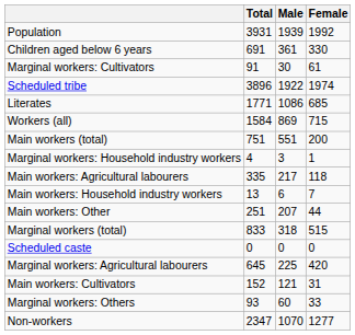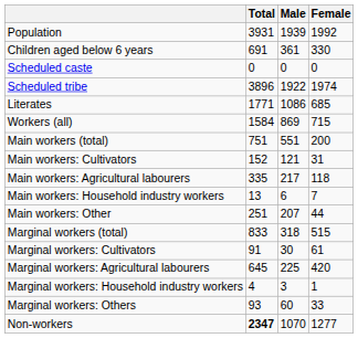 <table class="wikitable sortable">
 <tr>
 <th></th>
 <th>Total</th>
 <th>Male</th>
 <th>Female</th>
 </tr>
 <tr>
 <td>Population</td>
 <td>3931</td>
 <td>1939</td>
 <td>1992</td>
 </tr>
 <tr>
 <td>Children aged below 6 years</td>
 <td>691</td>
 <td>361</td>
 <td>330</td>
 </tr>
 <tr>
-<td>Marginal workers: Cultivators</td>
-<td>91</td>
-<td>30</td>
-<td>61</td>
+<td><a href='#'>Scheduled caste</a></td>
+<td>0</td>
+<td>0</td>
+<td>0</td>
 </tr>
 <tr>
 <td><a href='#'>Scheduled tribe</a></td>
 <td>3896</td>
 <td>1922</td>
 <td>1974</td>
 </tr>
 <tr>
 <td>Literates</td>
 <td>1771</td>
 <td>1086</td>
 <td>685</td>
 </tr>
 <tr>
 <td>Workers (all)</td>
 <td>1584</td>
 <td>869</td>
 <td>715</td>
 </tr>
 <tr>
 <td>Main workers (total)</td>
 <td>751</td>
 <td>551</td>
 <td>200</td>
 </tr>
 <tr>
-<td>Marginal workers: Household industry workers</td>
-<td>4</td>
-<td>3</td>
-<td>1</td>
+<td>Main workers: Cultivators</td>
+<td>152</td>
+<td>121</td>
+<td>31</td>
 </tr>
 <tr>
 <td>Main workers: Agricultural labourers</td>
 <td>335</td>
 <td>217</td>
 <td>118</td>
 </tr>
 <tr>
 <td>Main workers: Household industry workers</td>
 <td>13</td>
 <td>6</td>
 <td>7</td>
 </tr>
 <tr>
 <td>Main workers: Other</td>
 <td>251</td>
 <td>207</td>
 <td>44</td>
 </tr>
 <tr>
 <td>Marginal workers (total)</td>
 <td>833</td>
 <td>318</td>
 <td>515</td>
 </tr>
 <tr>
-<td><a href='#'>Scheduled caste</a></td>
-<td>0</td>
-<td>0</td>
-<td>0</td>
+<td>Marginal workers: Cultivators</td>
+<td>91</td>
+<td>30</td>
+<td>61</td>
 </tr>
 <tr>
 <td>Marginal workers: Agricultural labourers</td>
 <td>645</td>
 <td>225</td>
 <td>420</td>
 </tr>
 <tr>
-<td>Main workers: Cultivators</td>
-<td>152</td>
-<td>121</td>
-<td>31</td>
+<td>Marginal workers: Household industry workers</td>
+<td>4</td>
+<td>3</td>
+<td>1</td>
 </tr>
 <tr>
 <td>Marginal workers: Others</td>
 <td>93</td>
 <td>60</td>
 <td>33</td>
 </tr>
 <tr>
 <td>Non-workers</td>
-<td>2347</td>
+<td><strong>2347</strong></td>
 <td>1070</td>
 <td>1277</td>
 </tr>
 </table>
